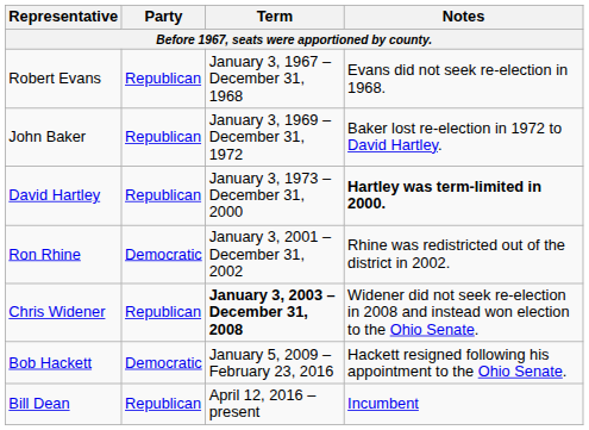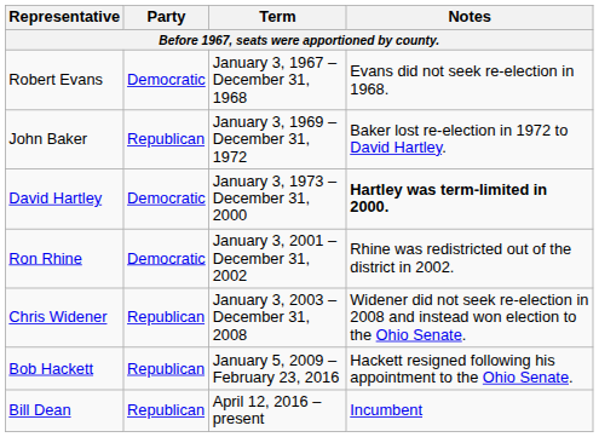 <table class=wikitable>
 <tr valign=bottom>
 <th>Representative</th>
 <th>Party</th>
 <th>Term</th>
 <th>Notes</th>
 </tr>
 <tr>
 <th colspan=5 style="font-size: 80%;"><em>Before 1967, seats were apportioned by county.</em></th>
 </tr>
 <tr>
 <td>Robert Evans</td>
-<td><a href='#'>Republican</a></td>
+<td><a href='#'>Democratic</a></td>
 <td>January 3, 1967 – December 31, 1968</td>
 <td>Evans did not seek re-election in 1968.</td>
 </tr>
 <tr>
 <td>John Baker</td>
 <td><a href='#'>Republican</a></td>
 <td>January 3, 1969 – December 31, 1972</td>
 <td>Baker lost re-election in 1972 to <a href='#'>David Hartley</a>.</td>
 </tr>
 <tr>
 <td><a href='#'>David Hartley</a></td>
-<td><a href='#'>Republican</a></td>
+<td><a href='#'>Democratic</a></td>
 <td>January 3, 1973 – December 31, 2000</td>
 <td><strong>Hartley was term-limited in 2000.</strong></td>
 </tr>
 <tr>
 <td><a href='#'>Ron Rhine</a></td>
 <td><a href='#'>Democratic</a></td>
 <td>January 3, 2001 – December 31, 2002</td>
 <td>Rhine was redistricted out of the district in 2002.</td>
 </tr>
 <tr>
 <td><a href='#'>Chris Widener</a></td>
 <td><a href='#'>Republican</a></td>
-<td><strong>January 3, 2003 – December 31, 2008</strong></td>
+<td>January 3, 2003 – December 31, 2008</td>
 <td>Widener did not seek re-election in 2008 and instead won election to the <a href='#'>Ohio Senate</a>.</td>
 </tr>
 <tr>
 <td><a href='#'>Bob Hackett</a></td>
-<td><a href='#'>Democratic</a></td>
+<td><a href='#'>Republican</a></td>
 <td>January 5, 2009 – February 23, 2016</td>
 <td>Hackett resigned following his appointment to the <a href='#'>Ohio Senate</a>.</td>
 </tr>
 <tr>
 <td><a href='#'>Bill Dean</a></td>
 <td><a href='#'>Republican</a></td>
 <td>April 12, 2016 – present</td>
 <td><a href='#'>Incumbent</a></td>
 </tr>
 </table>
